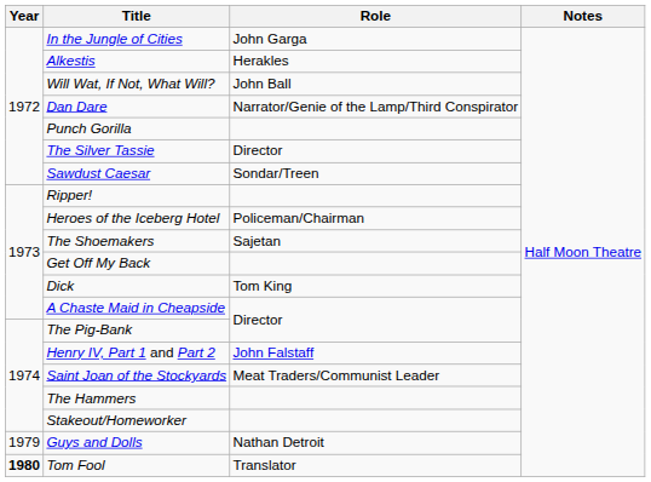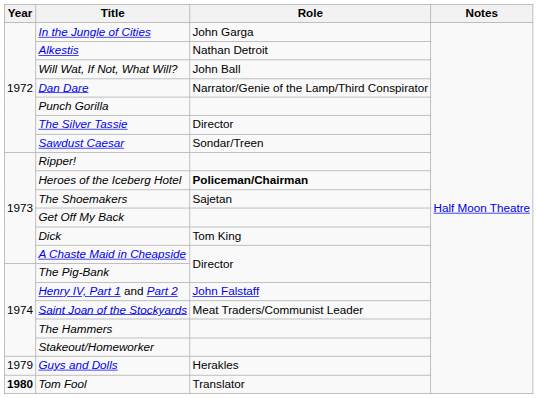 <table class="wikitable">
 <tr>
 <th>Year</th>
 <th>Title</th>
 <th>Role</th>
 <th>Notes</th>
 </tr>
 <tr>
 <td rowspan="7">1972</td>
 <td><em><a href='#'>In the Jungle of Cities</a></em></td>
 <td>John Garga</td>
 <td rowspan="20"><a href='#'>Half Moon Theatre</a></td>
 </tr>
 <tr>
 <td><em><a href='#'>Alkestis</a></em></td>
-<td>Herakles</td>
+<td>Nathan Detroit</td>
 </tr>
 <tr>
 <td><em>Will Wat, If Not, What Will?</em></td>
 <td>John Ball</td>
 </tr>
 <tr>
 <td><em><a href='#'>Dan Dare</a></em></td>
 <td>Narrator/Genie of the Lamp/Third Conspirator</td>
 </tr>
 <tr>
 <td><em>Punch Gorilla</em></td>
 <td></td>
 </tr>
 <tr>
 <td><a href='#'><em>The Silver Tassie</em></a></td>
 <td>Director</td>
 </tr>
 <tr>
 <td><em><a href='#'>Sawdust Caesar</a></em></td>
 <td>Sondar/Treen</td>
 </tr>
 <tr>
 <td rowspan="6">1973</td>
 <td><em>Ripper!</em></td>
 <td></td>
 </tr>
 <tr>
 <td><em>Heroes of the Iceberg Hotel</em></td>
-<td>Policeman/Chairman</td>
+<td><strong>Policeman/Chairman</strong></td>
 </tr>
 <tr>
 <td><em>The Shoemakers</em></td>
 <td>Sajetan</td>
 </tr>
 <tr>
 <td><em>Get Off My Back</em></td>
 <td></td>
 </tr>
 <tr>
 <td><em>Dick</em></td>
 <td>Tom King</td>
 </tr>
 <tr>
 <td><em><a href='#'>A Chaste Maid in Cheapside</a></em></td>
 <td rowspan="2">Director</td>
 </tr>
 <tr>
 <td rowspan="5">1974</td>
 <td><em>The Pig-Bank</em></td>
 </tr>
 <tr>
 <td><em><a href='#'>Henry IV, Part 1</a></em> and <em><a href='#'>Part 2</a></em></td>
 <td><a href='#'>John Falstaff</a></td>
 </tr>
 <tr>
 <td><em><a href='#'>Saint Joan of the Stockyards</a></em></td>
 <td>Meat Traders/Communist Leader</td>
 </tr>
 <tr>
 <td><em>The Hammers</em></td>
 <td></td>
 </tr>
 <tr>
 <td><em>Stakeout/Homeworker</em></td>
 <td></td>
 </tr>
 <tr>
 <td>1979</td>
 <td><em><a href='#'>Guys and Dolls</a></em></td>
-<td>Nathan Detroit</td>
+<td>Herakles</td>
 </tr>
 <tr>
 <td><strong>1980</strong></td>
 <td><em>Tom Fool</em></td>
 <td>Translator</td>
 </tr>
 </table>
